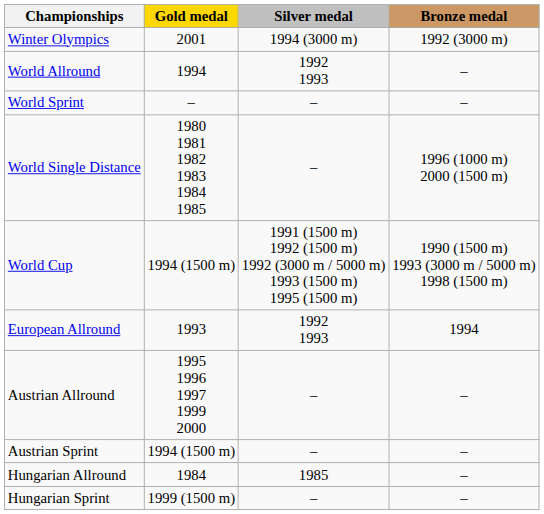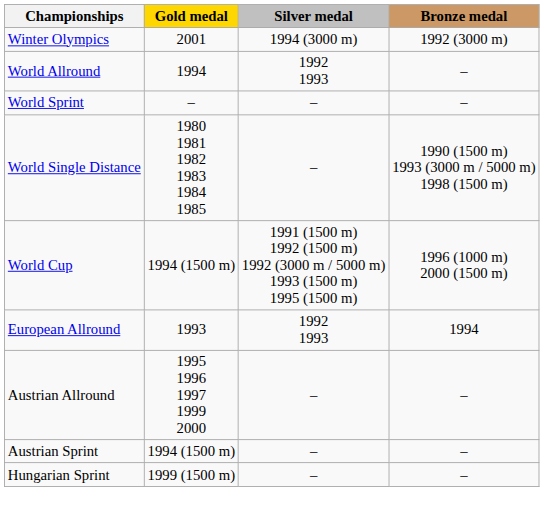 <table class="wikitable" style="text-align:center">
 <tr>
 <th>Championships</th>
 <td bgcolor=gold><strong>Gold medal</strong></td>
 <td bgcolor=silver><strong>Silver medal</strong></td>
 <td bgcolor=cc9966><strong>Bronze medal</strong></td>
 </tr>
 <tr>
 <td align="left"><a href='#'>Winter Olympics</a></td>
 <td>2001</td>
 <td>1994 (3000 m)</td>
 <td>1992 (3000 m)</td>
 </tr>
 <tr>
 <td align="left"><a href='#'>World Allround</a></td>
 <td>1994</td>
 <td>1992 <br> 1993</td>
 <td>–</td>
 </tr>
 <tr>
 <td align="left"><a href='#'>World Sprint</a></td>
 <td>–</td>
 <td>–</td>
 <td>–</td>
 </tr>
 <tr>
 <td align="left"><a href='#'>World Single Distance</a></td>
 <td>1980 <br> 1981 <br> 1982 <br> 1983 <br> 1984 <br> 1985</td>
 <td>–</td>
-<td>1996 (1000 m) <br> 2000 (1500 m)</td>
+<td>1990 (1500 m) <br> 1993 (3000 m / 5000 m) <br> 1998 (1500 m) <br></td>
 </tr>
 <tr>
 <td align="left"><a href='#'>World Cup</a></td>
 <td>1994 (1500 m)</td>
 <td>1991 (1500 m) <br> 1992 (1500 m) <br> 1992 (3000 m / 5000 m) <br> 1993 (1500 m) <br> 1995 (1500 m) <br></td>
-<td>1990 (1500 m) <br> 1993 (3000 m / 5000 m) <br> 1998 (1500 m) <br></td>
+<td>1996 (1000 m) <br> 2000 (1500 m)</td>
 </tr>
 <tr>
 <td align="left"><a href='#'>European Allround</a></td>
 <td>1993</td>
 <td>1992 <br> 1993</td>
 <td>1994</td>
 </tr>
 <tr>
 <td align="left">Austrian Allround</td>
 <td>1995 <br> 1996 <br> 1997 <br> 1999 <br> 2000</td>
 <td>–</td>
 <td>–</td>
 </tr>
 <tr>
 <td align="left">Austrian Sprint</td>
 <td>1994 (1500 m)</td>
 <td>–</td>
 <td>–</td>
 </tr>
 <tr>
-<td align="left">Hungarian Allround</td>
-<td>1984</td>
-<td>1985</td>
-<td>–</td>
-</tr>
-<tr>
 <td align="left">Hungarian Sprint</td>
 <td>1999 (1500 m)</td>
 <td>–</td>
 <td>–</td>
 </tr>
 </table>
